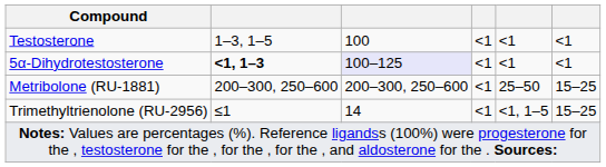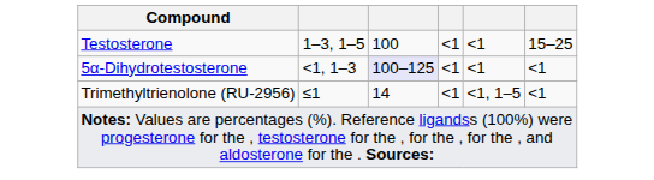 <table class="wikitable mw-collapsible mw-collapsed" style="text-align:left; margin-left:auto; margin-right:auto; border:none;">
 <tr>
 <th>Compound</th>
 <th></th>
 <th></th>
 <th></th>
 <th></th>
 <th></th>
 </tr>
 <tr>
 <td><a href='#'>Testosterone</a></td>
 <td>1–3, 1–5</td>
 <td>100</td>
 <td><1</td>
 <td><1</td>
-<td><1</td>
+<td>15–25</td>
 </tr>
 <tr>
 <td><a href='#'>5α-Dihydrotestosterone</a></td>
-<td><strong><1, 1–3</strong></td>
+<td><1, 1–3</td>
 <td style="background: lavender;">100–125</td>
 <td><1</td>
 <td><1</td>
 <td><1</td>
-</tr>
-<tr>
-<td><a href='#'>Metribolone</a> (RU-1881)</td>
-<td>200–300, 250–600</td>
-<td>200–300, 250–600</td>
-<td><1</td>
-<td>25–50</td>
-<td>15–25</td>
 </tr>
 <tr>
 <td>Trimethyltrienolone (RU-2956)</td>
 <td>≤1</td>
 <td>14</td>
 <td><1</td>
 <td><1, 1–5</td>
-<td>15–25</td>
+<td><1</td>
 </tr>
 <tr class="sortbottom">
 <td colspan="6" style="width: 1px; background-color:#eaecf0; text-align: center;"><strong>Notes:</strong> Values are percentages (%). Reference <a href='#'>ligands</a>s (100%) were <a href='#'>progesterone</a> for the , <a href='#'>testosterone</a> for the , <a href='#'></a> for the ,  for the , and <a href='#'>aldosterone</a> for the . <strong>Sources:</strong> </td>
 </tr>
 </table>
